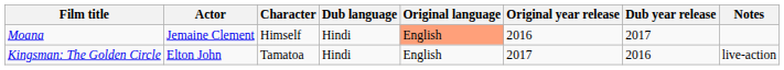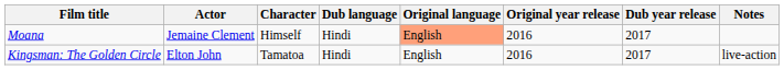 <table class="wikitable">
 <tr>
 <th>Film title</th>
 <th>Actor</th>
 <th>Character</th>
 <th>Dub language</th>
 <th>Original language</th>
 <th>Original year release</th>
 <th>Dub year release</th>
 <th>Notes</th>
 </tr>
 <tr>
 <td><em><a href='#'>Moana</a></em></td>
 <td><a href='#'>Jemaine Clement</a></td>
 <td>Himself</td>
 <td>Hindi</td>
 <td style="background: lightsalmon;">English</td>
 <td>2016</td>
 <td>2017</td>
 <td></td>
 </tr>
 <tr>
 <td><em><a href='#'>Kingsman: The Golden Circle</a></em></td>
 <td><a href='#'>Elton John</a></td>
 <td>Tamatoa</td>
 <td>Hindi</td>
 <td>English</td>
+<td>2016</td>
 <td>2017</td>
-<td>2016</td>
 <td>live-action</td>
 </tr>
 </table>
